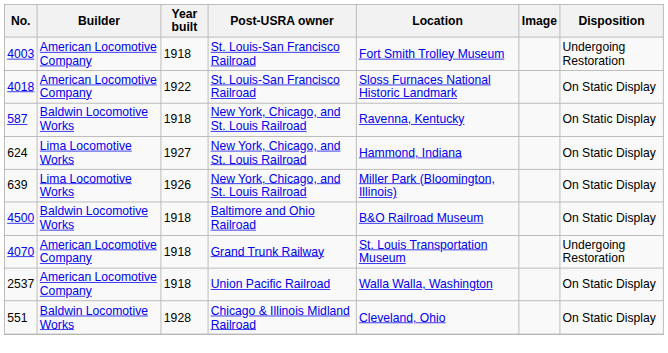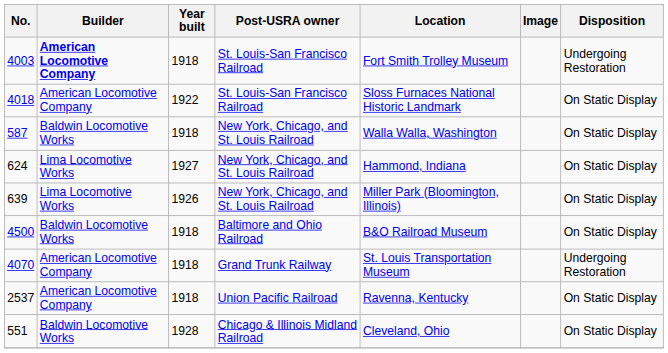 <table class="wikitable sortable">
 <tr>
 <th><strong>No.</strong></th>
 <th><strong>Builder</strong></th>
 <th><strong>Year built</strong></th>
 <th><strong>Post-USRA owner</strong></th>
 <th><strong>Location</strong></th>
 <th><strong>Image</strong></th>
 <th><strong>Disposition</strong></th>
 </tr>
 <tr>
 <td><a href='#'>4003</a></td>
-<td><a href='#'>American Locomotive Company</a></td>
+<td><strong><a href='#'>American Locomotive Company</a></strong></td>
 <td>1918</td>
 <td><a href='#'>St. Louis-San Francisco Railroad</a></td>
 <td><a href='#'>Fort Smith Trolley Museum</a></td>
 <td></td>
 <td>Undergoing Restoration</td>
 </tr>
 <tr>
 <td><a href='#'>4018</a></td>
 <td><a href='#'>American Locomotive Company</a></td>
 <td>1922</td>
 <td><a href='#'>St. Louis-San Francisco Railroad</a></td>
 <td><a href='#'>Sloss Furnaces National Historic Landmark</a></td>
 <td></td>
 <td>On Static Display</td>
 </tr>
 <tr>
 <td><a href='#'>587</a></td>
 <td><a href='#'>Baldwin Locomotive Works</a></td>
 <td>1918</td>
 <td><a href='#'>New York, Chicago, and St. Louis Railroad</a></td>
-<td><a href='#'>Ravenna, Kentucky</a></td>
+<td><a href='#'>Walla Walla, Washington</a></td>
 <td></td>
 <td>On Static Display</td>
 </tr>
 <tr>
 <td>624</td>
 <td><a href='#'>Lima Locomotive Works</a></td>
 <td>1927</td>
 <td><a href='#'>New York, Chicago, and St. Louis Railroad</a></td>
 <td><a href='#'>Hammond, Indiana</a></td>
 <td></td>
 <td>On Static Display</td>
 </tr>
 <tr>
 <td>639</td>
 <td><a href='#'>Lima Locomotive Works</a></td>
 <td>1926</td>
 <td><a href='#'>New York, Chicago, and St. Louis Railroad</a></td>
 <td><a href='#'>Miller Park (Bloomington, Illinois)</a></td>
 <td></td>
 <td>On Static Display</td>
 </tr>
 <tr>
 <td><a href='#'>4500</a></td>
 <td><a href='#'>Baldwin Locomotive Works</a></td>
 <td>1918</td>
 <td><a href='#'>Baltimore and Ohio Railroad</a></td>
 <td><a href='#'>B&O Railroad Museum</a></td>
 <td></td>
 <td>On Static Display</td>
 </tr>
 <tr>
 <td><a href='#'>4070</a></td>
 <td><a href='#'>American Locomotive Company</a></td>
 <td>1918</td>
 <td><a href='#'>Grand Trunk Railway</a></td>
 <td><a href='#'>St. Louis Transportation Museum</a></td>
 <td></td>
 <td>Undergoing Restoration</td>
 </tr>
 <tr>
 <td>2537</td>
 <td><a href='#'>American Locomotive Company</a></td>
 <td>1918</td>
 <td><a href='#'>Union Pacific Railroad</a></td>
-<td><a href='#'>Walla Walla, Washington</a></td>
+<td><a href='#'>Ravenna, Kentucky</a></td>
 <td></td>
 <td>On Static Display</td>
 </tr>
 <tr>
 <td>551</td>
 <td><a href='#'>Baldwin Locomotive Works</a></td>
 <td>1928</td>
 <td><a href='#'>Chicago & Illinois Midland Railroad</a></td>
 <td><a href='#'>Cleveland, Ohio</a></td>
 <td></td>
 <td>On Static Display</td>
 </tr>
 <tr>
 </tr>
 </table>
